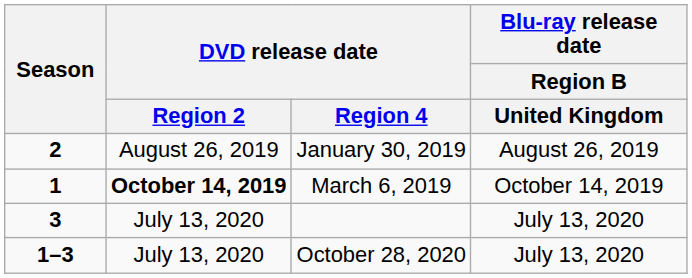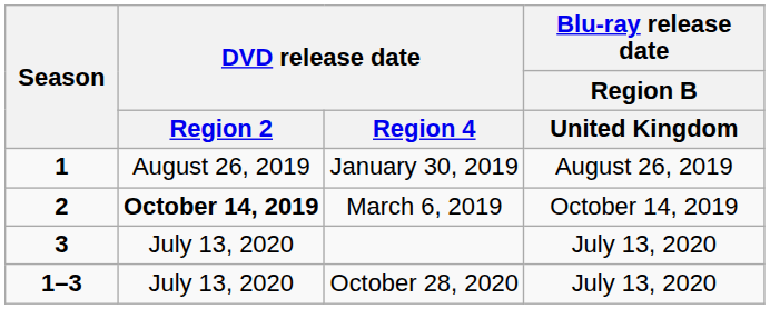 <table class="wikitable" style="text-align:center">
 <tr>
 <th style="padding:0 8px;" rowspan="3">Season</th>
 <th colspan="2" rowspan="2"><a href='#'>DVD</a> release date</th>
 <th><a href='#'>Blu-ray</a> release date</th>
 </tr>
 <tr>
 <th>Region B</th>
 </tr>
 <tr>
 <th><a href='#'>Region 2</a></th>
 <th><a href='#'>Region 4</a></th>
 <th>United Kingdom</th>
 </tr>
 <tr>
-<td><strong>2</strong></td>
+<td><strong>1</strong></td>
 <td style="padding: 0px 8px">August 26, 2019</td>
 <td>January 30, 2019</td>
 <td style="text-align:center; width:150px;">August 26, 2019</td>
 </tr>
 <tr>
-<td><strong>1</strong></td>
+<td><strong>2</strong></td>
 <td><strong>October 14, 2019</strong></td>
 <td>March 6, 2019</td>
 <td>October 14, 2019</td>
 </tr>
 <tr>
 <td><strong>3</strong></td>
 <td>July 13, 2020</td>
 <td></td>
 <td>July 13, 2020</td>
 </tr>
 <tr>
 <td><strong>1–3</strong></td>
 <td>July 13, 2020</td>
 <td>October 28, 2020</td>
 <td>July 13, 2020</td>
 </tr>
 </table>
